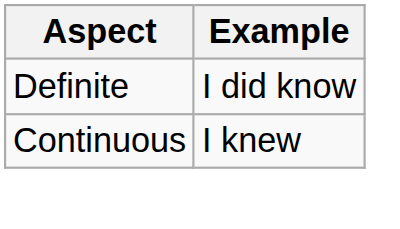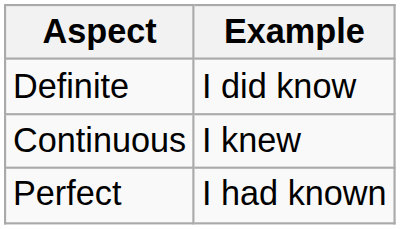 <table class="wikitable">
 <tr>
 <th>Aspect</th>
 <th>Example</th>
 </tr>
 <tr>
 <td>Definite</td>
 <td> I did know</td>
 </tr>
 <tr>
 <td>Continuous</td>
 <td> I knew</td>
 </tr>
+<tr>
+<td>Perfect</td>
+<td> I had known</td>
+</tr>
 </table>
